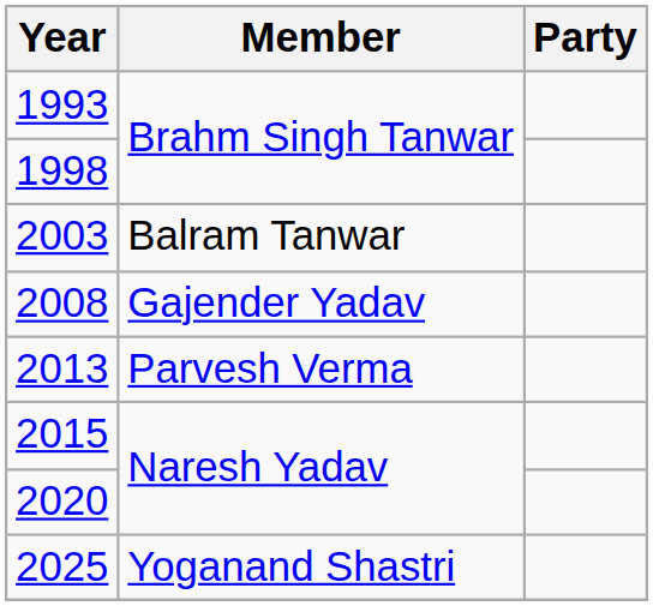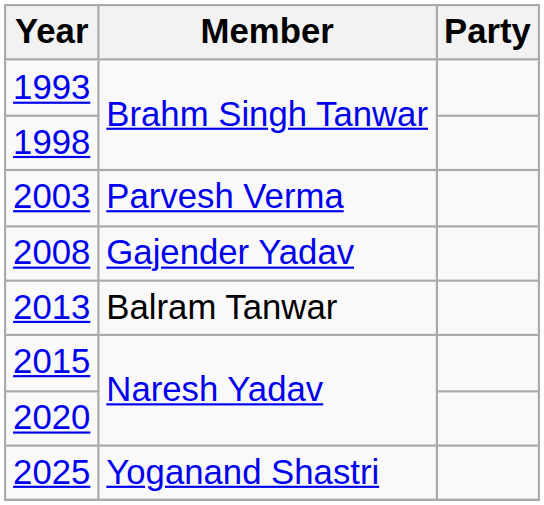 <table class="wikitable">
 <tr>
 <th>Year</th>
 <th>Member</th>
 <th colspan=2>Party</th>
 </tr>
 <tr>
 <td><a href='#'>1993</a></td>
 <td rowspan="2"><a href='#'>Brahm Singh Tanwar</a></td>
 <td></td>
 </tr>
 <tr>
 <td><a href='#'>1998</a></td>
 </tr>
 <tr>
 <td><a href='#'>2003</a></td>
-<td>Balram Tanwar</td>
+<td><a href='#'>Parvesh Verma</a></td>
 <td></td>
 </tr>
 <tr>
 <td><a href='#'>2008</a></td>
 <td><a href='#'>Gajender Yadav</a></td>
 </tr>
 <tr>
 <td><a href='#'>2013</a></td>
-<td><a href='#'>Parvesh Verma</a></td>
+<td>Balram Tanwar</td>
 <td></td>
 </tr>
 <tr>
 <td><a href='#'>2015</a></td>
 <td rowspan="2"><a href='#'>Naresh Yadav</a></td>
 <td></td>
 </tr>
 <tr>
 <td><a href='#'>2020</a></td>
 </tr>
 <tr>
 <td><a href='#'>2025</a></td>
 <td><a href='#'>Yoganand Shastri</a></td>
 <td></td>
 </tr>
 <tr>
 </tr>
 </table>
